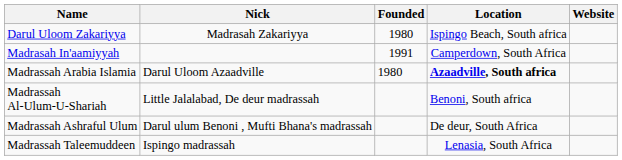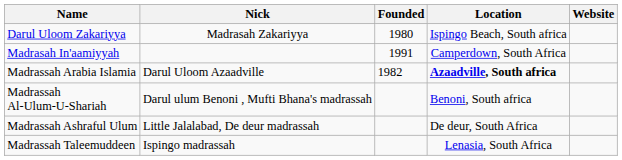 <table class="wikitable sortable">
 <tr>
 <th>Name</th>
 <th>Nick</th>
 <th>Founded</th>
 <th>Location</th>
 <th class="unsortable">Website</th>
 </tr>
 <tr>
 <td><a href='#'>Darul Uloom Zakariyya</a></td>
 <td style="text-align:center;">Madrasah Zakariyya</td>
 <td style="text-align:center;">1980</td>
 <td><a href='#'>Ispingo</a> Beach, South africa</td>
 <td style="text-align:center;"></td>
 </tr>
 <tr>
 <td><a href='#'>Madrasah In'aamiyyah</a></td>
 <td style="text-align:center;"></td>
 <td style="text-align:center;">1991</td>
 <td style="text-align:center;"><a href='#'>Camperdown</a>, South Africa</td>
 <td style="text-align:center;"></td>
 </tr>
 <tr>
 <td>Madrassah Arabia Islamia</td>
 <td>Darul Uloom Azaadville</td>
-<td>1980</td>
+<td>1982</td>
 <td><strong><a href='#'>Azaadville</a>, South africa</strong></td>
 <td></td>
 </tr>
 <tr>
 <td>Madrassah<br>Al-Ulum-U-Shariah</td>
-<td>Little Jalalabad, De deur madrassah</td>
+<td>Darul ulum Benoni , Mufti Bhana's madrassah</td>
 <td></td>
 <td><a href='#'>Benoni</a>, South africa</td>
 <td></td>
 </tr>
 <tr>
 <td>Madrassah Ashraful Ulum</td>
-<td>Darul ulum Benoni , Mufti Bhana's madrassah</td>
+<td>Little Jalalabad, De deur madrassah</td>
 <td></td>
 <td>De deur, South Africa</td>
 <td></td>
 </tr>
 <tr>
 <td>Madrassah Taleemuddeen</td>
 <td>Ispingo madrassah</td>
 <td></td>
 <td style="text-align:center;"><a href='#'>Lenasia</a>, South Africa</td>
 <td></td>
 </tr>
 </table>
